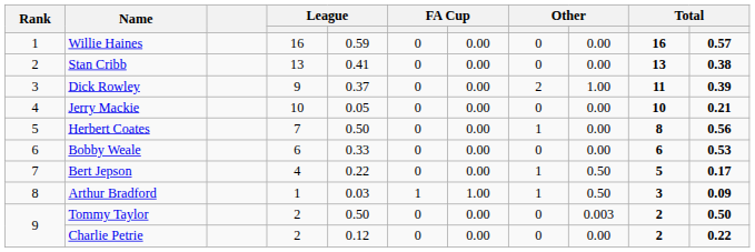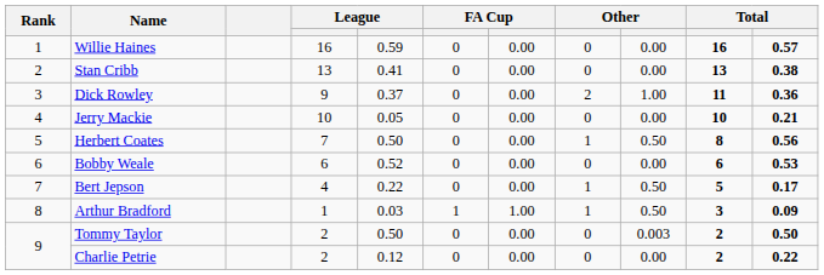 <table class="wikitable plainrowheaders" style="text-align:center;">
 <tr>
 <th scope="col" rowspan="2" style="width:4em;">Rank</th>
 <th scope="col" rowspan="2" style="width:10em;">Name</th>
 <th scope="col" rowspan="2" style="width:4em;"></th>
 <th scope="col" colspan="2">League</th>
 <th scope="col" colspan="2">FA Cup</th>
 <th scope="col" colspan="2">Other</th>
 <th scope="col" colspan="2">Total</th>
 </tr>
 <tr>
 <th scope="col" style="width:4em;"></th>
 <th scope="col" style="width:4em;"></th>
 <th scope="col" style="width:4em;"></th>
 <th scope="col" style="width:4em;"></th>
 <th scope="col" style="width:4em;"></th>
 <th scope="col" style="width:4em;"></th>
 <th scope="col" style="width:4em;"></th>
 <th scope="col" style="width:4em;"></th>
 </tr>
 <tr>
 <td>1</td>
 <td align="left"><a href='#'>Willie Haines</a></td>
 <td></td>
 <td>16</td>
 <td>0.59</td>
 <td>0</td>
 <td>0.00</td>
 <td>0</td>
 <td>0.00</td>
 <td><strong>16</strong></td>
 <td><strong>0.57</strong></td>
 </tr>
 <tr>
 <td>2</td>
 <td align="left"><a href='#'>Stan Cribb</a></td>
 <td></td>
 <td>13</td>
 <td>0.41</td>
 <td>0</td>
 <td>0.00</td>
 <td>0</td>
 <td>0.00</td>
 <td><strong>13</strong></td>
 <td><strong>0.38</strong></td>
 </tr>
 <tr>
 <td>3</td>
 <td align="left"><a href='#'>Dick Rowley</a></td>
 <td></td>
 <td>9</td>
 <td>0.37</td>
 <td>0</td>
 <td>0.00</td>
 <td>2</td>
 <td>1.00</td>
 <td><strong>11</strong></td>
-<td><strong>0.39</strong></td>
+<td><strong>0.36</strong></td>
 </tr>
 <tr>
 <td>4</td>
 <td align="left"><a href='#'>Jerry Mackie</a></td>
 <td></td>
 <td>10</td>
 <td>0.05</td>
 <td>0</td>
 <td>0.00</td>
 <td>0</td>
 <td>0.00</td>
 <td><strong>10</strong></td>
 <td><strong>0.21</strong></td>
 </tr>
 <tr>
 <td>5</td>
 <td align="left"><a href='#'>Herbert Coates</a></td>
 <td></td>
 <td>7</td>
 <td>0.50</td>
 <td>0</td>
 <td>0.00</td>
 <td>1</td>
-<td>0.00</td>
+<td>0.50</td>
 <td><strong>8</strong></td>
 <td><strong>0.56</strong></td>
 </tr>
 <tr>
 <td>6</td>
 <td align="left"><a href='#'>Bobby Weale</a></td>
 <td></td>
 <td>6</td>
-<td>0.33</td>
+<td>0.52</td>
 <td>0</td>
 <td>0.00</td>
 <td>0</td>
 <td>0.00</td>
 <td><strong>6</strong></td>
 <td><strong>0.53</strong></td>
 </tr>
 <tr>
 <td>7</td>
 <td align="left"><a href='#'>Bert Jepson</a></td>
 <td></td>
 <td>4</td>
 <td>0.22</td>
 <td>0</td>
 <td>0.00</td>
 <td>1</td>
 <td>0.50</td>
 <td><strong>5</strong></td>
 <td><strong>0.17</strong></td>
 </tr>
 <tr>
 <td>8</td>
 <td align="left"><a href='#'>Arthur Bradford</a></td>
 <td></td>
 <td>1</td>
 <td>0.03</td>
 <td>1</td>
 <td>1.00</td>
 <td>1</td>
 <td>0.50</td>
 <td><strong>3</strong></td>
 <td><strong>0.09</strong></td>
 </tr>
 <tr>
 <td rowspan="2">9</td>
 <td align="left"><a href='#'>Tommy Taylor</a></td>
 <td></td>
 <td>2</td>
 <td>0.50</td>
 <td>0</td>
 <td>0.00</td>
 <td>0</td>
 <td>0.003</td>
 <td><strong>2</strong></td>
 <td><strong>0.50</strong></td>
 </tr>
 <tr>
 <td align="left"><a href='#'>Charlie Petrie</a></td>
 <td></td>
 <td>2</td>
 <td>0.12</td>
 <td>0</td>
 <td>0.00</td>
 <td>0</td>
 <td>0.00</td>
 <td><strong>2</strong></td>
 <td><strong>0.22</strong></td>
 </tr>
 </table>
